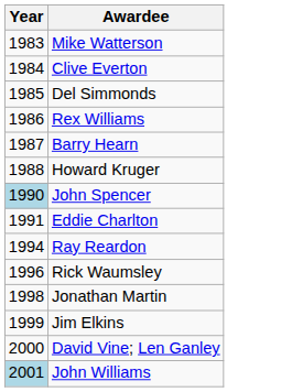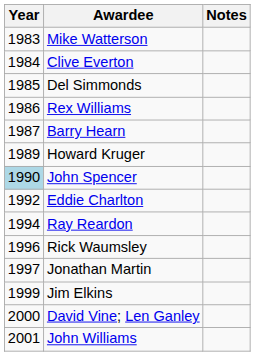 <table class="sortable wikitable plainrowheaders">
 <tr>
 <th scope="col">Year</th>
 <th scope="col">Awardee</th>
+<th scope="col">Notes</th>
 </tr>
 <tr>
 <td>1983</td>
 <td><a href='#'>Mike Watterson</a></td>
+<td></td>
 </tr>
 <tr>
 <td>1984</td>
 <td><a href='#'>Clive Everton</a></td>
+<td></td>
 </tr>
 <tr>
 <td>1985</td>
 <td>Del Simmonds</td>
+<td></td>
 </tr>
 <tr>
 <td>1986</td>
 <td><a href='#'>Rex Williams</a></td>
+<td></td>
 </tr>
 <tr>
 <td>1987</td>
 <td><a href='#'>Barry Hearn</a></td>
+<td></td>
 </tr>
 <tr>
-<td>1988</td>
+<td>1989</td>
 <td>Howard Kruger</td>
+<td></td>
 </tr>
 <tr>
 <td style="background: lightblue;">1990</td>
 <td><a href='#'>John Spencer</a></td>
+<td></td>
 </tr>
 <tr>
-<td>1991</td>
+<td>1992</td>
 <td><a href='#'>Eddie Charlton</a></td>
+<td></td>
 </tr>
 <tr>
 <td>1994</td>
 <td><a href='#'>Ray Reardon</a></td>
+<td></td>
 </tr>
 <tr>
 <td>1996</td>
 <td>Rick Waumsley</td>
+<td></td>
 </tr>
 <tr>
-<td>1998</td>
+<td>1997</td>
 <td>Jonathan Martin</td>
+<td></td>
 </tr>
 <tr>
 <td>1999</td>
 <td>Jim Elkins</td>
+<td></td>
 </tr>
 <tr>
 <td>2000</td>
 <td><a href='#'>David Vine</a>; <a href='#'>Len Ganley</a></td>
+<td></td>
 </tr>
 <tr>
-<td style="background: lightblue;">2001</td>
+<td>2001</td>
 <td><a href='#'>John Williams</a></td>
+<td></td>
 </tr>
 </table>
